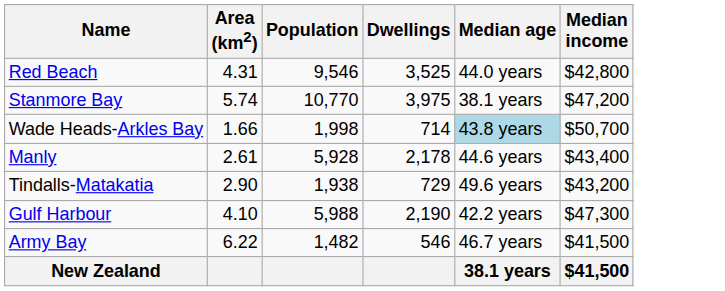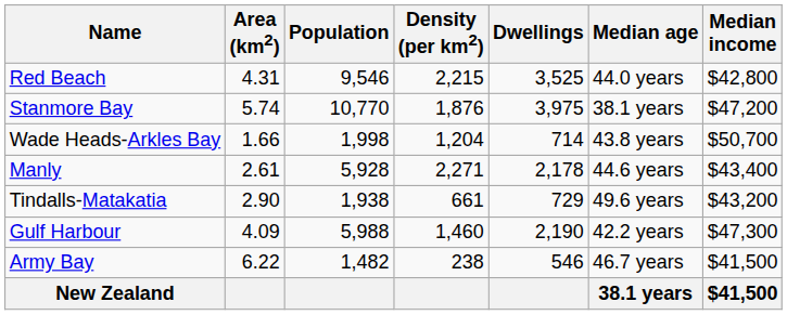 <table class="wikitable">
 <tr>
 <th>Name</th>
 <th>Area<br>(km<sup>2</sup>)</th>
 <th>Population</th>
+<th>Density<br>(per km<sup>2</sup>)</th>
 <th>Dwellings</th>
 <th>Median age</th>
 <th>Median<br>income</th>
 </tr>
 <tr>
 <td><a href='#'>Red Beach</a></td>
 <td style="text-align:right;">4.31</td>
 <td style="text-align:right;">9,546</td>
+<td style="text-align:right;">2,215</td>
 <td style="text-align:right;">3,525</td>
 <td>44.0 years</td>
 <td>$42,800</td>
 </tr>
 <tr>
 <td><a href='#'>Stanmore Bay</a></td>
 <td style="text-align:right;">5.74</td>
 <td style="text-align:right;">10,770</td>
+<td style="text-align:right;">1,876</td>
 <td style="text-align:right;">3,975</td>
 <td>38.1 years</td>
 <td>$47,200</td>
 </tr>
 <tr>
 <td>Wade Heads-<a href='#'>Arkles Bay</a></td>
 <td style="text-align:right;">1.66</td>
 <td style="text-align:right;">1,998</td>
+<td style="text-align:right;">1,204</td>
 <td style="text-align:right;">714</td>
-<td style="background: lightblue;">43.8 years</td>
+<td>43.8 years</td>
 <td>$50,700</td>
 </tr>
 <tr>
 <td><a href='#'>Manly</a></td>
 <td style="text-align:right;">2.61</td>
 <td style="text-align:right;">5,928</td>
+<td style="text-align:right;">2,271</td>
 <td style="text-align:right;">2,178</td>
 <td>44.6 years</td>
 <td>$43,400</td>
 </tr>
 <tr>
 <td>Tindalls-<a href='#'>Matakatia</a></td>
 <td style="text-align:right;">2.90</td>
 <td style="text-align:right;">1,938</td>
+<td style="text-align:right;">661</td>
 <td style="text-align:right;">729</td>
 <td>49.6 years</td>
 <td>$43,200</td>
 </tr>
 <tr>
 <td><a href='#'>Gulf Harbour</a></td>
-<td style="text-align:right;">4.10</td>
+<td style="text-align:right;">4.09</td>
 <td style="text-align:right;">5,988</td>
+<td style="text-align:right;">1,460</td>
 <td style="text-align:right;">2,190</td>
 <td>42.2 years</td>
 <td>$47,300</td>
 </tr>
 <tr>
 <td><a href='#'>Army Bay</a></td>
 <td style="text-align:right;">6.22</td>
 <td style="text-align:right;">1,482</td>
+<td style="text-align:right;">238</td>
 <td style="text-align:right;">546</td>
 <td>46.7 years</td>
 <td>$41,500</td>
 </tr>
 <tr>
 <th>New Zealand</th>
 <th></th>
 <th></th>
 <th></th>
+<th></th>
 <th>38.1 years</th>
 <th style="text-align:left;">$41,500</th>
 </tr>
 </table>
